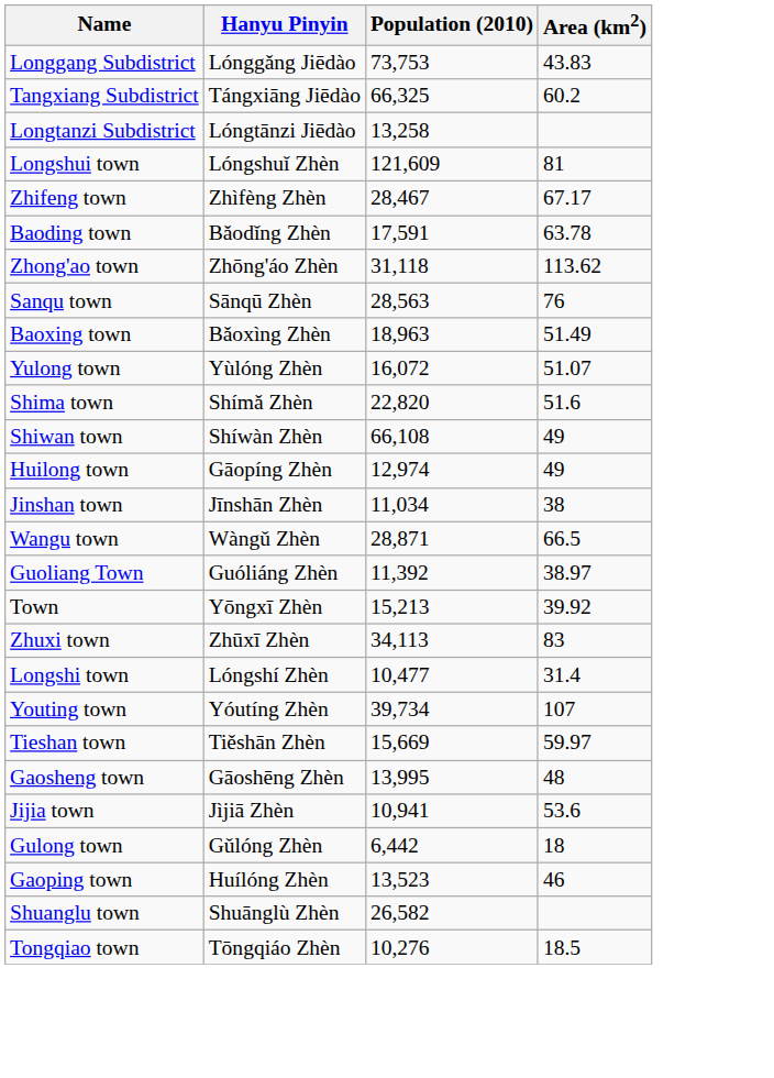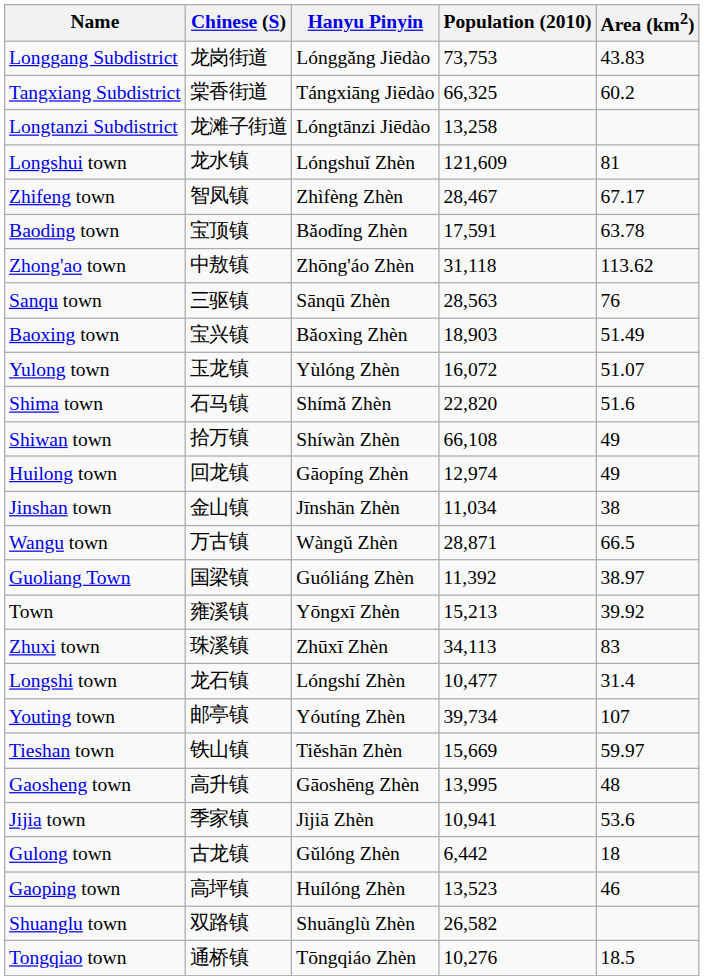 <table class="wikitable">
 <tr>
 <th>Name</th>
+<th><a href='#'>Chinese</a> (<a href='#'>S</a>)</th>
 <th><a href='#'>Hanyu Pinyin</a></th>
 <th>Population (2010)</th>
 <th>Area (km<sup>2</sup>)</th>
 </tr>
 <tr>
 <td><a href='#'>Longgang Subdistrict</a></td>
+<td>龙岗街道</td>
 <td>Lónggǎng Jiēdào</td>
 <td>73,753</td>
 <td>43.83</td>
 </tr>
 <tr>
 <td><a href='#'>Tangxiang Subdistrict</a></td>
+<td>棠香街道</td>
 <td>Tángxiāng Jiēdào</td>
 <td>66,325</td>
 <td>60.2</td>
 </tr>
 <tr>
 <td><a href='#'>Longtanzi Subdistrict</a></td>
+<td>龙滩子街道</td>
 <td>Lóngtānzi  Jiēdào</td>
 <td>13,258</td>
 <td></td>
 </tr>
 <tr>
 <td><a href='#'>Longshui</a> town</td>
+<td>龙水镇</td>
 <td>Lóngshuǐ Zhèn</td>
 <td>121,609</td>
 <td>81</td>
 </tr>
 <tr>
 <td><a href='#'>Zhifeng</a> town</td>
+<td>智凤镇</td>
 <td>Zhìfèng Zhèn</td>
 <td>28,467</td>
 <td>67.17</td>
 </tr>
 <tr>
 <td><a href='#'>Baoding</a> town</td>
+<td>宝顶镇</td>
 <td>Bǎodǐng Zhèn</td>
 <td>17,591</td>
 <td>63.78</td>
 </tr>
 <tr>
 <td><a href='#'>Zhong'ao</a> town</td>
+<td>中敖镇</td>
 <td>Zhōng'áo Zhèn</td>
 <td>31,118</td>
 <td>113.62</td>
 </tr>
 <tr>
 <td><a href='#'>Sanqu</a> town</td>
+<td>三驱镇</td>
 <td>Sānqū Zhèn</td>
 <td>28,563</td>
 <td>76</td>
 </tr>
 <tr>
 <td><a href='#'>Baoxing</a> town</td>
+<td>宝兴镇</td>
 <td>Bǎoxìng Zhèn</td>
-<td>18,963</td>
+<td>18,903</td>
 <td>51.49</td>
 </tr>
 <tr>
 <td><a href='#'>Yulong</a> town</td>
+<td>玉龙镇</td>
 <td>Yùlóng Zhèn</td>
 <td>16,072</td>
 <td>51.07</td>
 </tr>
 <tr>
 <td><a href='#'>Shima</a> town</td>
+<td>石马镇</td>
 <td>Shímǎ Zhèn</td>
 <td>22,820</td>
 <td>51.6</td>
 </tr>
 <tr>
 <td><a href='#'>Shiwan</a> town</td>
+<td>拾万镇</td>
 <td>Shíwàn Zhèn</td>
 <td>66,108</td>
 <td>49</td>
 </tr>
 <tr>
 <td><a href='#'>Huilong</a> town</td>
+<td>回龙镇</td>
 <td>Gāopíng Zhèn</td>
 <td>12,974</td>
 <td>49</td>
 </tr>
 <tr>
 <td><a href='#'>Jinshan</a> town</td>
+<td>金山镇</td>
 <td>Jīnshān Zhèn</td>
 <td>11,034</td>
 <td>38</td>
 </tr>
 <tr>
 <td><a href='#'>Wangu</a> town</td>
+<td>万古镇</td>
 <td>Wàngǔ Zhèn</td>
 <td>28,871</td>
 <td>66.5</td>
 </tr>
 <tr>
 <td><a href='#'>Guoliang Town</a></td>
+<td>国梁镇</td>
 <td>Guóliáng Zhèn</td>
 <td>11,392</td>
 <td>38.97</td>
 </tr>
 <tr>
 <td> Town</td>
+<td>雍溪镇</td>
 <td>Yōngxī Zhèn</td>
 <td>15,213</td>
 <td>39.92</td>
 </tr>
 <tr>
 <td><a href='#'>Zhuxi</a> town</td>
+<td>珠溪镇</td>
 <td>Zhūxī Zhèn</td>
 <td>34,113</td>
 <td>83</td>
 </tr>
 <tr>
 <td><a href='#'>Longshi</a> town</td>
+<td>龙石镇</td>
 <td>Lóngshí Zhèn</td>
 <td>10,477</td>
 <td>31.4</td>
 </tr>
 <tr>
 <td><a href='#'>Youting</a> town</td>
+<td>邮亭镇</td>
 <td>Yóutíng Zhèn</td>
 <td>39,734</td>
 <td>107</td>
 </tr>
 <tr>
 <td><a href='#'>Tieshan</a> town</td>
+<td>铁山镇</td>
 <td>Tiěshān Zhèn</td>
 <td>15,669</td>
 <td>59.97</td>
 </tr>
 <tr>
 <td><a href='#'>Gaosheng</a> town</td>
+<td>高升镇</td>
 <td>Gāoshēng Zhèn</td>
 <td>13,995</td>
 <td>48</td>
 </tr>
 <tr>
 <td><a href='#'>Jijia</a> town</td>
+<td>季家镇</td>
 <td>Jìjiā Zhèn</td>
 <td>10,941</td>
 <td>53.6</td>
 </tr>
 <tr>
 <td><a href='#'>Gulong</a> town</td>
+<td>古龙镇</td>
 <td>Gǔlóng Zhèn</td>
 <td>6,442</td>
 <td>18</td>
 </tr>
 <tr>
 <td><a href='#'>Gaoping</a> town</td>
+<td>高坪镇</td>
 <td>Huílóng Zhèn</td>
 <td>13,523</td>
 <td>46</td>
 </tr>
 <tr>
 <td><a href='#'>Shuanglu</a> town</td>
+<td>双路镇</td>
 <td>Shuānglù Zhèn</td>
 <td>26,582</td>
 <td></td>
 </tr>
 <tr>
 <td><a href='#'>Tongqiao</a> town</td>
+<td>通桥镇</td>
 <td>Tōngqiáo Zhèn</td>
 <td>10,276</td>
 <td>18.5</td>
 </tr>
 </table>
